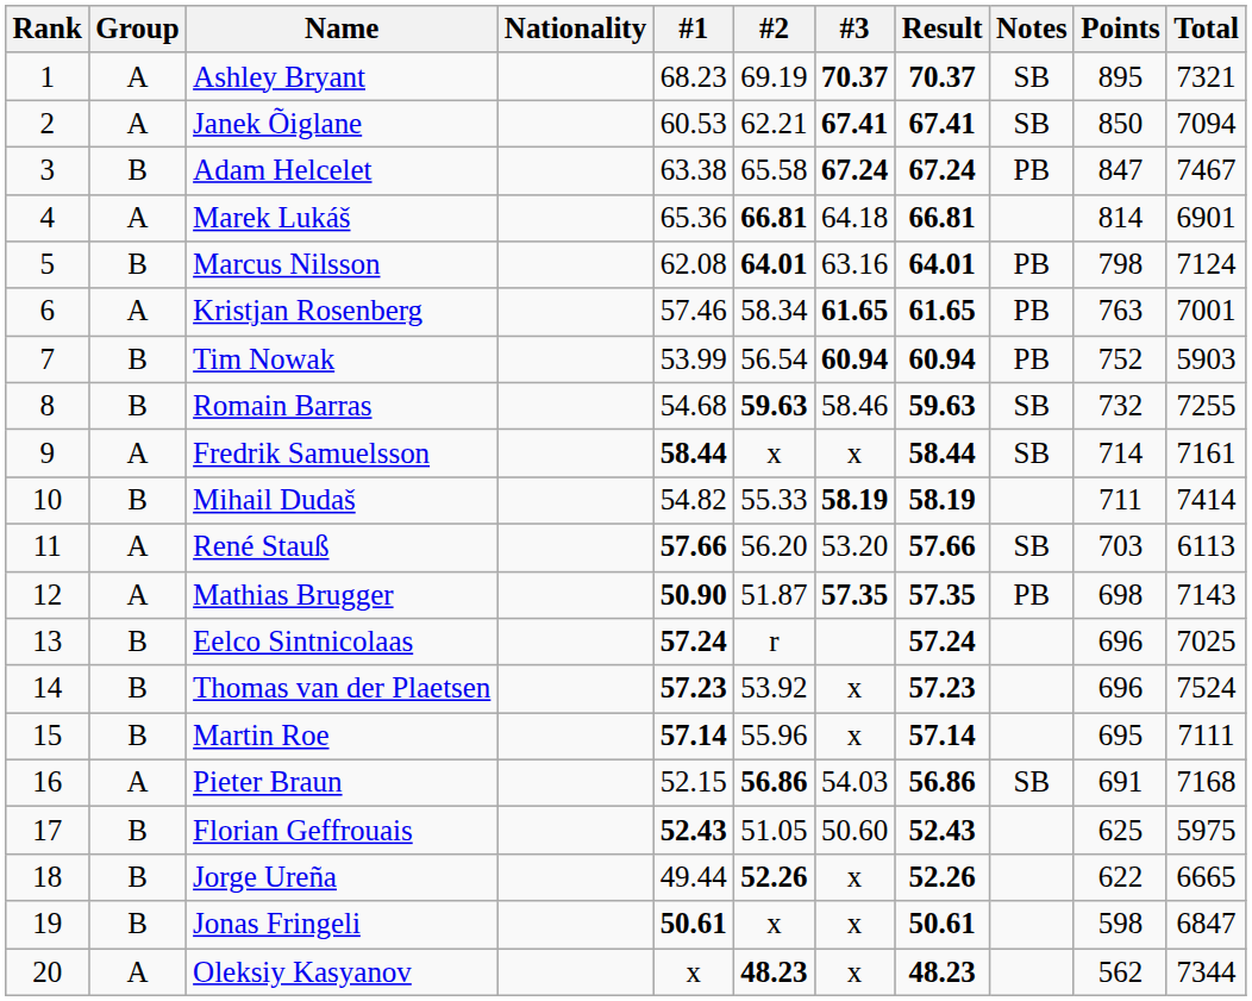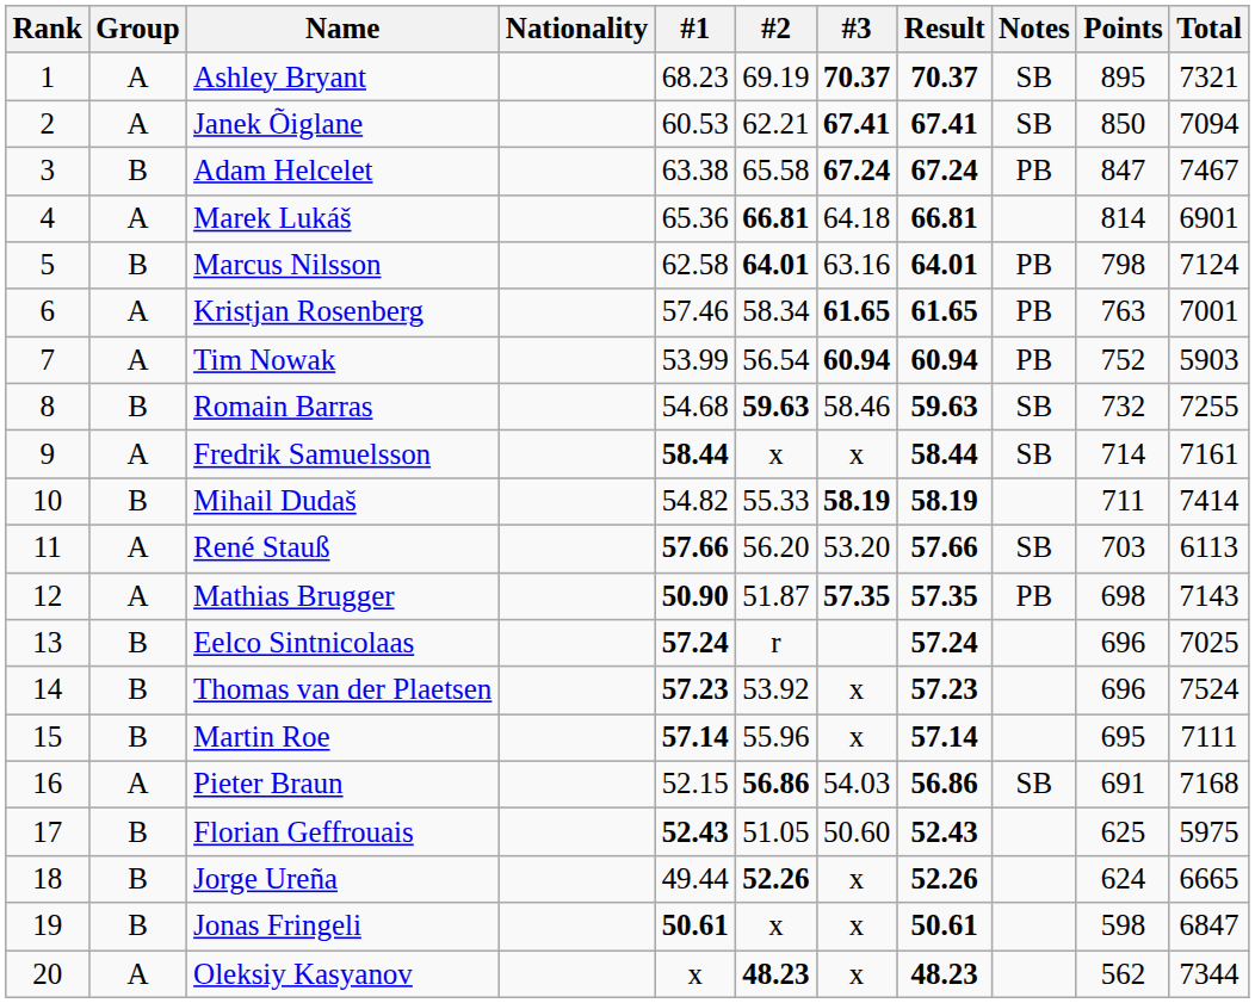 <table class="wikitable sortable" style="text-align:center">
 <tr>
 <th>Rank</th>
 <th>Group</th>
 <th>Name</th>
 <th>Nationality</th>
 <th>#1</th>
 <th>#2</th>
 <th>#3</th>
 <th>Result</th>
 <th>Notes</th>
 <th>Points</th>
 <th>Total</th>
 </tr>
 <tr>
 <td>1</td>
 <td>A</td>
 <td align=left><a href='#'>Ashley Bryant</a></td>
 <td align=left></td>
 <td>68.23</td>
 <td>69.19</td>
 <td><strong>70.37</strong></td>
 <td><strong>70.37</strong></td>
 <td>SB</td>
 <td>895</td>
 <td>7321</td>
 </tr>
 <tr>
 <td>2</td>
 <td>A</td>
 <td align=left><a href='#'>Janek Õiglane</a></td>
 <td align=left></td>
 <td>60.53</td>
 <td>62.21</td>
 <td><strong>67.41</strong></td>
 <td><strong>67.41</strong></td>
 <td>SB</td>
 <td>850</td>
 <td>7094</td>
 </tr>
 <tr>
 <td>3</td>
 <td>B</td>
 <td align=left><a href='#'>Adam Helcelet</a></td>
 <td align=left></td>
 <td>63.38</td>
 <td>65.58</td>
 <td><strong>67.24</strong></td>
 <td><strong>67.24</strong></td>
 <td>PB</td>
 <td>847</td>
 <td>7467</td>
 </tr>
 <tr>
 <td>4</td>
 <td>A</td>
 <td align=left><a href='#'>Marek Lukáš</a></td>
 <td align=left></td>
 <td>65.36</td>
 <td><strong>66.81</strong></td>
 <td>64.18</td>
 <td><strong>66.81</strong></td>
 <td></td>
 <td>814</td>
 <td>6901</td>
 </tr>
 <tr>
 <td>5</td>
 <td>B</td>
 <td align=left><a href='#'>Marcus Nilsson</a></td>
 <td align=left></td>
-<td>62.08</td>
+<td>62.58</td>
 <td><strong>64.01</strong></td>
 <td>63.16</td>
 <td><strong>64.01</strong></td>
 <td>PB</td>
 <td>798</td>
 <td>7124</td>
 </tr>
 <tr>
 <td>6</td>
 <td>A</td>
 <td align=left><a href='#'>Kristjan Rosenberg</a></td>
 <td align=left></td>
 <td>57.46</td>
 <td>58.34</td>
 <td><strong>61.65</strong></td>
 <td><strong>61.65</strong></td>
 <td>PB</td>
 <td>763</td>
 <td>7001</td>
 </tr>
 <tr>
 <td>7</td>
-<td>B</td>
+<td>A</td>
 <td align=left><a href='#'>Tim Nowak</a></td>
 <td align=left></td>
 <td>53.99</td>
 <td>56.54</td>
 <td><strong>60.94</strong></td>
 <td><strong>60.94</strong></td>
 <td>PB</td>
 <td>752</td>
 <td>5903</td>
 </tr>
 <tr>
 <td>8</td>
 <td>B</td>
 <td align=left><a href='#'>Romain Barras</a></td>
 <td align=left></td>
 <td>54.68</td>
 <td><strong>59.63</strong></td>
 <td>58.46</td>
 <td><strong>59.63</strong></td>
 <td>SB</td>
 <td>732</td>
 <td>7255</td>
 </tr>
 <tr>
 <td>9</td>
 <td>A</td>
 <td align=left><a href='#'>Fredrik Samuelsson</a></td>
 <td align=left></td>
 <td><strong>58.44</strong></td>
 <td>x</td>
 <td>x</td>
 <td><strong>58.44</strong></td>
 <td>SB</td>
 <td>714</td>
 <td>7161</td>
 </tr>
 <tr>
 <td>10</td>
 <td>B</td>
 <td align=left><a href='#'>Mihail Dudaš</a></td>
 <td align=left></td>
 <td>54.82</td>
 <td>55.33</td>
 <td><strong>58.19</strong></td>
 <td><strong>58.19</strong></td>
 <td></td>
 <td>711</td>
 <td>7414</td>
 </tr>
 <tr>
 <td>11</td>
 <td>A</td>
 <td align=left><a href='#'>René Stauß</a></td>
 <td align=left></td>
 <td><strong>57.66</strong></td>
 <td>56.20</td>
 <td>53.20</td>
 <td><strong>57.66</strong></td>
 <td>SB</td>
 <td>703</td>
 <td>6113</td>
 </tr>
 <tr>
 <td>12</td>
 <td>A</td>
 <td align=left><a href='#'>Mathias Brugger</a></td>
 <td align=left></td>
 <td><strong>50.90</strong></td>
 <td>51.87</td>
 <td><strong>57.35</strong></td>
 <td><strong>57.35</strong></td>
 <td>PB</td>
 <td>698</td>
 <td>7143</td>
 </tr>
 <tr>
 <td>13</td>
 <td>B</td>
 <td align=left><a href='#'>Eelco Sintnicolaas</a></td>
 <td align=left></td>
 <td><strong>57.24</strong></td>
 <td>r</td>
 <td></td>
 <td><strong>57.24</strong></td>
 <td></td>
 <td>696</td>
 <td>7025</td>
 </tr>
 <tr>
 <td>14</td>
 <td>B</td>
 <td align=left><a href='#'>Thomas van der Plaetsen</a></td>
 <td align=left></td>
 <td><strong>57.23</strong></td>
 <td>53.92</td>
 <td>x</td>
 <td><strong>57.23</strong></td>
 <td></td>
 <td>696</td>
 <td>7524</td>
 </tr>
 <tr>
 <td>15</td>
 <td>B</td>
 <td align=left><a href='#'>Martin Roe</a></td>
 <td align=left></td>
 <td><strong>57.14</strong></td>
 <td>55.96</td>
 <td>x</td>
 <td><strong>57.14</strong></td>
 <td></td>
 <td>695</td>
 <td>7111</td>
 </tr>
 <tr>
 <td>16</td>
 <td>A</td>
 <td align=left><a href='#'>Pieter Braun</a></td>
 <td align=left></td>
 <td>52.15</td>
 <td><strong>56.86</strong></td>
 <td>54.03</td>
 <td><strong>56.86</strong></td>
 <td>SB</td>
 <td>691</td>
 <td>7168</td>
 </tr>
 <tr>
 <td>17</td>
 <td>B</td>
 <td align=left><a href='#'>Florian Geffrouais</a></td>
 <td align=left></td>
 <td><strong>52.43</strong></td>
 <td>51.05</td>
 <td>50.60</td>
 <td><strong>52.43</strong></td>
 <td></td>
 <td>625</td>
 <td>5975</td>
 </tr>
 <tr>
 <td>18</td>
 <td>B</td>
 <td align=left><a href='#'>Jorge Ureña</a></td>
 <td align=left></td>
 <td>49.44</td>
 <td><strong>52.26</strong></td>
 <td>x</td>
 <td><strong>52.26</strong></td>
 <td></td>
-<td>622</td>
+<td>624</td>
 <td>6665</td>
 </tr>
 <tr>
 <td>19</td>
 <td>B</td>
 <td align=left><a href='#'>Jonas Fringeli</a></td>
 <td align=left></td>
 <td><strong>50.61</strong></td>
 <td>x</td>
 <td>x</td>
 <td><strong>50.61</strong></td>
 <td></td>
 <td>598</td>
 <td>6847</td>
 </tr>
 <tr>
 <td>20</td>
 <td>A</td>
 <td align=left><a href='#'>Oleksiy Kasyanov</a></td>
 <td align=left></td>
 <td>x</td>
 <td><strong>48.23</strong></td>
 <td>x</td>
 <td><strong>48.23</strong></td>
 <td></td>
 <td>562</td>
 <td>7344</td>
 </tr>
 </table>
